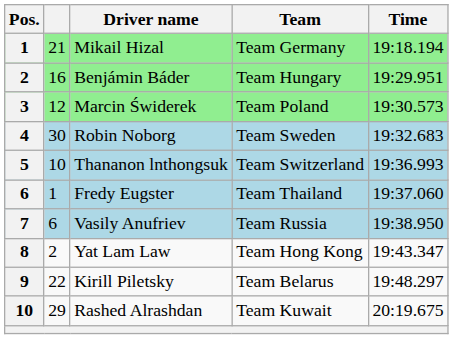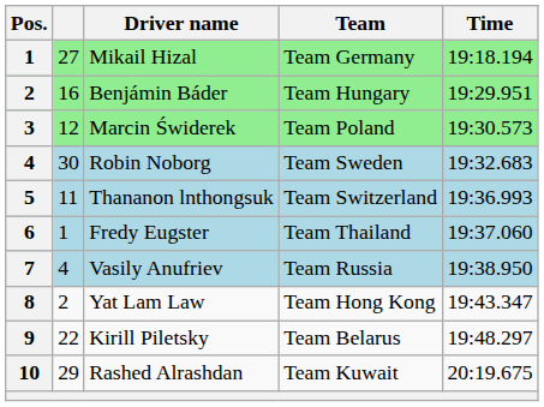 <table class="wikitable" style="font-size: 85%;">
 <tr>
 <th scope="col">Pos.</th>
 <th scope="col"></th>
 <th scope="col">Driver name</th>
 <th scope="col">Team</th>
 <th scope="col">Time</th>
 </tr>
 <tr style="background:lightgreen;">
 <th>1</th>
-<td>21</td>
+<td>27</td>
 <td>Mikail Hizal</td>
 <td> Team Germany</td>
 <td>19:18.194</td>
 </tr>
 <tr style="background:lightgreen;">
 <th>2</th>
 <td>16</td>
 <td>Benjámin Báder</td>
 <td> Team Hungary</td>
 <td>19:29.951</td>
 </tr>
 <tr style="background:lightgreen;">
 <th>3</th>
 <td>12</td>
 <td>Marcin Świderek</td>
 <td> Team Poland</td>
 <td>19:30.573</td>
 </tr>
 <tr style="background:lightblue;">
 <th>4</th>
 <td>30</td>
 <td>Robin Noborg</td>
 <td> Team Sweden</td>
 <td>19:32.683</td>
 </tr>
 <tr style="background:lightblue;">
 <th>5</th>
-<td>10</td>
+<td>11</td>
 <td>Thananon lnthongsuk</td>
 <td> Team Switzerland</td>
 <td>19:36.993</td>
 </tr>
 <tr style="background:lightblue;">
 <th>6</th>
 <td>1</td>
 <td>Fredy Eugster</td>
 <td> Team Thailand</td>
 <td>19:37.060</td>
 </tr>
 <tr style="background:lightblue;">
 <th>7</th>
-<td>6</td>
+<td>4</td>
 <td>Vasily Anufriev</td>
 <td> Team Russia</td>
 <td>19:38.950</td>
 </tr>
 <tr>
 <th>8</th>
 <td>2</td>
 <td>Yat Lam Law</td>
 <td> Team Hong Kong</td>
 <td>19:43.347</td>
 </tr>
 <tr>
 <th>9</th>
 <td>22</td>
 <td>Kirill Piletsky</td>
 <td> Team Belarus</td>
 <td>19:48.297</td>
 </tr>
 <tr>
 <th>10</th>
 <td>29</td>
 <td>Rashed Alrashdan</td>
 <td> Team Kuwait</td>
 <td>20:19.675</td>
 </tr>
 <tr class="sortbottom">
 <th colspan=5></th>
 </tr>
 </table>
